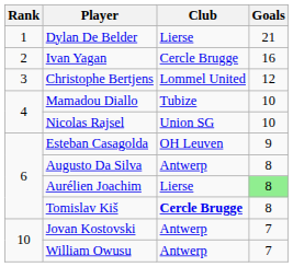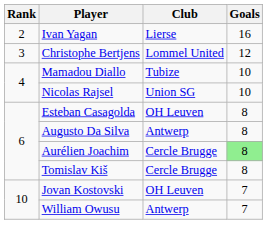 <table class="wikitable" style="text-align:center">
 <tr>
 <th>Rank</th>
 <th>Player</th>
 <th>Club</th>
 <th>Goals</th>
 </tr>
 <tr>
-<td>1</td>
-<td align="left"> <a href='#'>Dylan De Belder</a></td>
-<td align="left"><a href='#'>Lierse</a></td>
-<td>21</td>
-</tr>
-<tr>
 <td>2</td>
 <td align="left"> <a href='#'>Ivan Yagan</a></td>
-<td align="left"><a href='#'>Cercle Brugge</a></td>
+<td align="left"><a href='#'>Lierse</a></td>
 <td>16</td>
 </tr>
 <tr>
 <td>3</td>
 <td align="left"> <a href='#'>Christophe Bertjens</a></td>
 <td align="left"><a href='#'>Lommel United</a></td>
 <td>12</td>
 </tr>
 <tr>
 <td rowspan=2>4</td>
 <td align="left"> <a href='#'>Mamadou Diallo</a></td>
 <td align="left"><a href='#'>Tubize</a></td>
 <td>10</td>
 </tr>
 <tr>
 <td align="left"> <a href='#'>Nicolas Rajsel</a></td>
 <td align="left"><a href='#'>Union SG</a></td>
 <td>10</td>
 </tr>
 <tr>
 <td rowspan=4>6</td>
 <td align="left"> <a href='#'>Esteban Casagolda</a></td>
 <td align="left"><a href='#'>OH Leuven</a></td>
-<td>9</td>
+<td>8</td>
 </tr>
 <tr>
 <td align="left"> <a href='#'>Augusto Da Silva</a></td>
 <td align="left"><a href='#'>Antwerp</a></td>
 <td>8</td>
 </tr>
 <tr>
 <td align="left"> <a href='#'>Aurélien Joachim</a></td>
-<td align="left"><a href='#'>Lierse</a></td>
+<td align="left"><a href='#'>Cercle Brugge</a></td>
 <td style="background: lightgreen;">8</td>
 </tr>
 <tr>
 <td align="left"> <a href='#'>Tomislav Kiš</a></td>
-<td align="left"><strong><a href='#'>Cercle Brugge</a></strong></td>
+<td align="left"><a href='#'>Cercle Brugge</a></td>
 <td>8</td>
 </tr>
 <tr>
 <td rowspan=2>10</td>
 <td align="left"> <a href='#'>Jovan Kostovski</a></td>
-<td align="left"><a href='#'>Antwerp</a></td>
+<td align="left"><a href='#'>OH Leuven</a></td>
 <td>7</td>
 </tr>
 <tr>
 <td align="left"> <a href='#'>William Owusu</a></td>
 <td align="left"><a href='#'>Antwerp</a></td>
 <td>7</td>
 </tr>
 </table>
